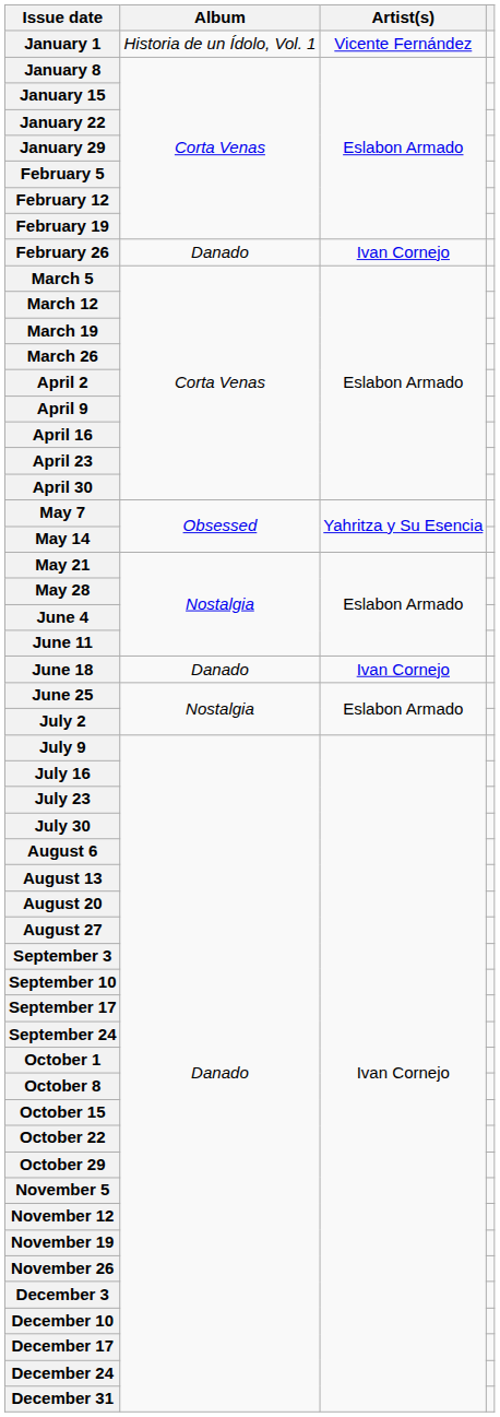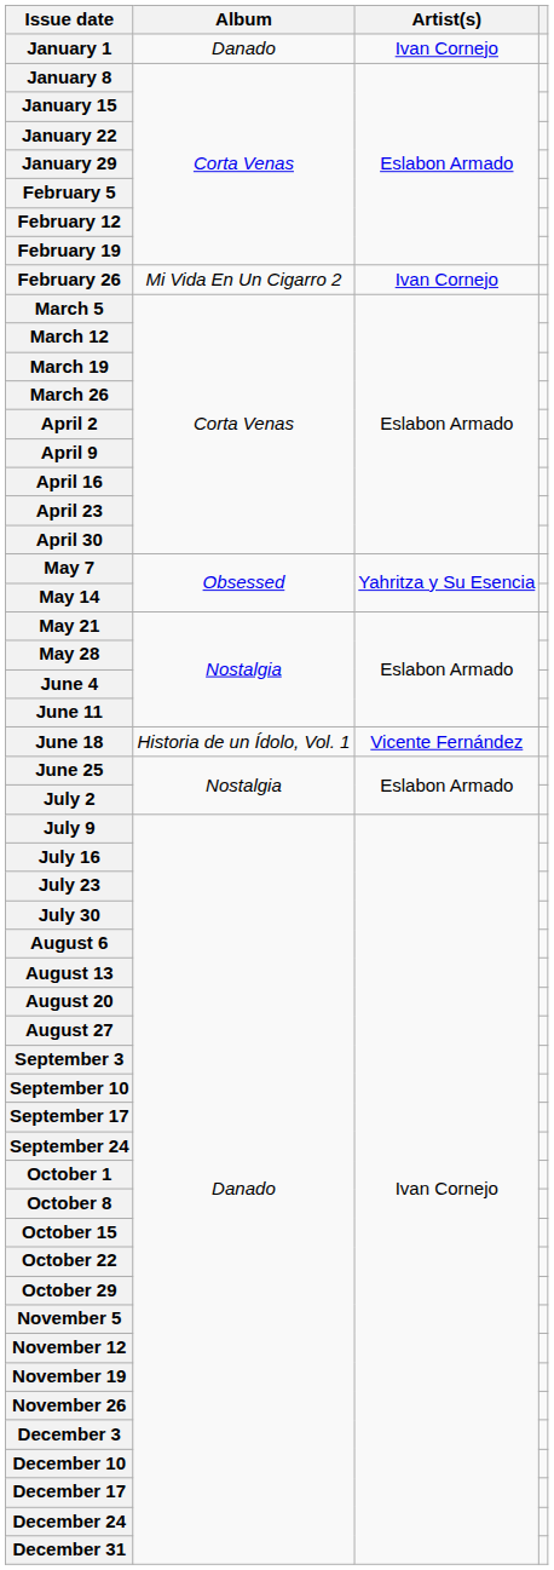 <table class="wikitable plainrowheaders" style="text-align: center">
 <tr>
 <th>Issue date</th>
 <th>Album</th>
 <th>Artist(s)</th>
 <th></th>
 </tr>
 <tr>
 <th scope="row">January 1</th>
-<td><em>Historia de un Ídolo, Vol. 1</em></td>
-<td><a href='#'>Vicente Fernández</a></td>
+<td><em>Danado</em></td>
+<td><a href='#'>Ivan Cornejo</a></td>
 <td></td>
 </tr>
 <tr>
 <th scope="row">January 8</th>
 <td rowspan=7><em><a href='#'>Corta Venas</a></em></td>
 <td rowspan=7><a href='#'>Eslabon Armado</a></td>
 <td></td>
 </tr>
 <tr>
 <th scope="row">January 15</th>
 <td></td>
 </tr>
 <tr>
 <th scope="row">January 22</th>
 <td></td>
 </tr>
 <tr>
 <th scope="row">January 29</th>
 <td></td>
 </tr>
 <tr>
 <th scope="row">February 5</th>
 <td></td>
 </tr>
 <tr>
 <th scope="row">February 12</th>
 <td></td>
 </tr>
 <tr>
 <th scope="row">February 19</th>
 <td></td>
 </tr>
 <tr>
 <th scope="row">February 26</th>
-<td><em>Danado</em></td>
+<td><em>Mi Vida En Un Cigarro 2</em></td>
 <td><a href='#'>Ivan Cornejo</a></td>
 <td></td>
 </tr>
 <tr>
 <th scope="row">March 5</th>
 <td rowspan=9><em>Corta Venas</em></td>
 <td rowspan=9>Eslabon Armado</td>
 <td></td>
 </tr>
 <tr>
 <th scope="row">March 12</th>
 <td></td>
 </tr>
 <tr>
 <th scope="row">March 19</th>
 <td></td>
 </tr>
 <tr>
 <th scope="row">March 26</th>
 <td></td>
 </tr>
 <tr>
 <th scope="row">April 2</th>
 <td></td>
 </tr>
 <tr>
 <th scope="row">April 9</th>
 <td></td>
 </tr>
 <tr>
 <th scope="row">April 16</th>
 <td></td>
 </tr>
 <tr>
 <th scope="row">April 23</th>
 <td></td>
 </tr>
 <tr>
 <th scope="row">April 30</th>
 <td></td>
 </tr>
 <tr>
 <th scope="row">May 7</th>
 <td rowspan=2><em><a href='#'>Obsessed</a></em></td>
 <td rowspan=2><a href='#'>Yahritza y Su Esencia</a></td>
 <td></td>
 </tr>
 <tr>
 <th scope="row">May 14</th>
 <td></td>
 </tr>
 <tr>
 <th scope="row">May 21</th>
 <td rowspan=4><em><a href='#'>Nostalgia</a></em></td>
 <td rowspan=4>Eslabon Armado</td>
 <td></td>
 </tr>
 <tr>
 <th scope="row">May 28</th>
 <td></td>
 </tr>
 <tr>
 <th scope="row">June 4</th>
 <td></td>
 </tr>
 <tr>
 <th scope="row">June 11</th>
 <td></td>
 </tr>
 <tr>
 <th scope="row">June 18</th>
-<td><em>Danado</em></td>
-<td><a href='#'>Ivan Cornejo</a></td>
+<td><em>Historia de un Ídolo, Vol. 1</em></td>
+<td><a href='#'>Vicente Fernández</a></td>
 <td></td>
 </tr>
 <tr>
 <th scope="row">June 25</th>
 <td rowspan=2><em>Nostalgia</em></td>
 <td rowspan=2>Eslabon Armado</td>
 <td></td>
 </tr>
 <tr>
 <th scope="row">July 2</th>
 <td></td>
 </tr>
 <tr>
 <th scope="row">July 9</th>
 <td rowspan=26><em>Danado</em></td>
 <td rowspan=26>Ivan Cornejo</td>
 <td></td>
 </tr>
 <tr>
 <th scope="row">July 16</th>
 <td></td>
 </tr>
 <tr>
 <th scope="row">July 23</th>
 <td></td>
 </tr>
 <tr>
 <th scope="row">July 30</th>
 <td></td>
 </tr>
 <tr>
 <th scope="row">August 6</th>
 <td></td>
 </tr>
 <tr>
 <th scope="row">August 13</th>
 <td></td>
 </tr>
 <tr>
 <th scope="row">August 20</th>
 <td></td>
 </tr>
 <tr>
 <th scope="row">August 27</th>
 <td></td>
 </tr>
 <tr>
 <th scope="row">September 3</th>
 <td></td>
 </tr>
 <tr>
 <th scope="row">September 10</th>
 <td></td>
 </tr>
 <tr>
 <th scope="row">September 17</th>
 <td></td>
 </tr>
 <tr>
 <th scope="row">September 24</th>
 <td></td>
 </tr>
 <tr>
 <th scope="row">October 1</th>
 <td></td>
 </tr>
 <tr>
 <th scope="row">October 8</th>
 <td></td>
 </tr>
 <tr>
 <th scope="row">October 15</th>
 <td></td>
 </tr>
 <tr>
 <th scope="row">October 22</th>
 <td></td>
 </tr>
 <tr>
 <th scope="row">October 29</th>
 <td></td>
 </tr>
 <tr>
 <th scope="row">November 5</th>
 <td></td>
 </tr>
 <tr>
 <th scope="row">November 12</th>
 <td></td>
 </tr>
 <tr>
 <th scope="row">November 19</th>
 <td></td>
 </tr>
 <tr>
 <th scope="row">November 26</th>
 <td></td>
 </tr>
 <tr>
 <th scope="row">December 3</th>
 <td></td>
 </tr>
 <tr>
 <th scope="row">December 10</th>
 <td></td>
 </tr>
 <tr>
 <th scope="row">December 17</th>
 <td></td>
 </tr>
 <tr>
 <th scope="row">December 24</th>
 <td></td>
 </tr>
 <tr>
 <th scope="row">December 31</th>
 <td></td>
 </tr>
 </table>
